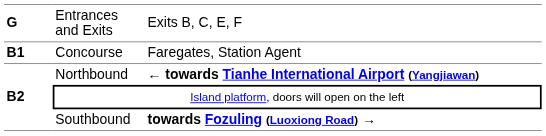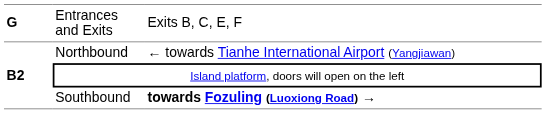 <table table border=0 cellspacing=0 cellpadding=3>
 <tr>
 <td style="border-top:solid 1px gray;border-bottom:solid 1px gray;" width=50><strong>G</strong></td>
 <td style="border-top:solid 1px gray;border-bottom:solid 1px gray;" width=100>Entrances and Exits</td>
 <td style="border-top:solid 1px gray;border-bottom:solid 1px gray;" width=450>Exits B, C, E, F</td>
 </tr>
 <tr>
-<td style="border-top:solid 0px gray;border-bottom:solid 1px gray;" width=50><strong>B1</strong></td>
-<td style="border-top:solid 0px gray;border-bottom:solid 1px gray;" width=100>Concourse</td>
-<td style="border-top:solid 0px gray;border-bottom:solid 1px gray;" width=450>Faregates, Station Agent</td>
-</tr>
-<tr>
 <td style="border-bottom:solid 1px gray;" rowspan=3><strong>B2</strong></td>
 <td>Northbound</td>
-<td><strong>←  towards <a href='#'>Tianhe International Airport</a> <small>(<a href='#'>Yangjiawan</a>)</small></strong></td>
+<td>←  towards <a href='#'>Tianhe International Airport</a> <small>(<a href='#'>Yangjiawan</a>)</small></td>
 </tr>
 <tr>
 <td style="border-right:solid 2px black;border-left:solid 2px black;border-top:solid 2px black;border-bottom:solid 2px black;text-align:center;" colspan=2><small><a href='#'>Island platform</a>, doors will open on the left</small></td>
 </tr>
 <tr>
 <td style="border-bottom:solid 1px gray;">Southbound</td>
 <td style="border-bottom:solid 1px gray;"><strong> towards <a href='#'>Fozuling</a> <small>(<a href='#'>Luoxiong Road</a>)</small> →</strong></td>
 </tr>
 </table>
